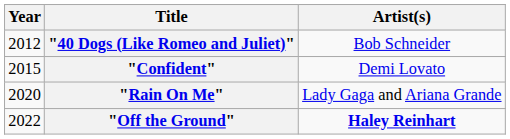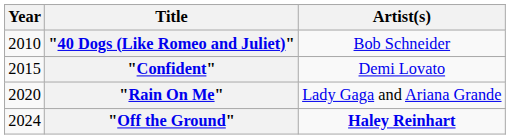 <table class="wikitable plainrowheaders" style="text-align:center;">
 <tr>
 <th scope="col">Year</th>
 <th scope="col">Title</th>
 <th scope="col">Artist(s)</th>
 </tr>
 <tr>
-<td>2012</td>
+<td>2010</td>
 <th scope="row">"<a href='#'>40 Dogs (Like Romeo and Juliet)</a>"</th>
 <td><a href='#'>Bob Schneider</a></td>
 </tr>
 <tr>
 <td>2015</td>
 <th scope="row">"<a href='#'>Confident</a>"</th>
 <td><a href='#'>Demi Lovato</a></td>
 </tr>
 <tr>
 <td>2020</td>
 <th scope="row">"<a href='#'>Rain On Me</a>"</th>
 <td><a href='#'>Lady Gaga</a> and <a href='#'>Ariana Grande</a></td>
 </tr>
 <tr>
-<td>2022</td>
+<td>2024</td>
 <th scope="row">"<a href='#'>Off the Ground</a>"</th>
 <td><strong><a href='#'>Haley Reinhart</a></strong></td>
 </tr>
 </table>
